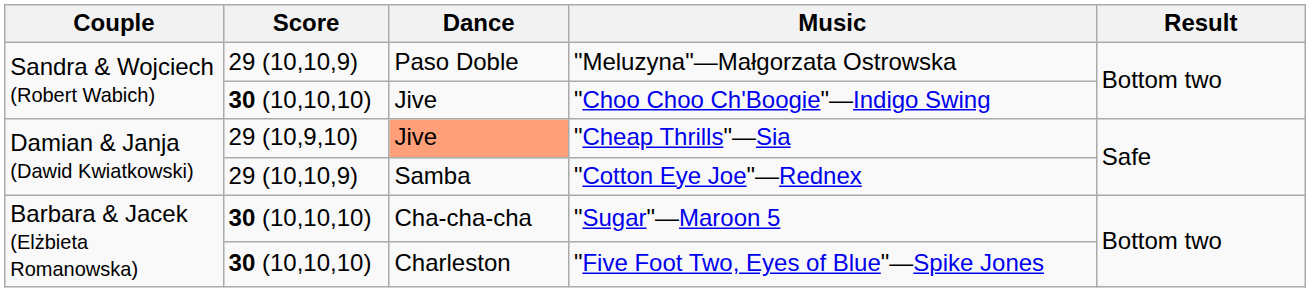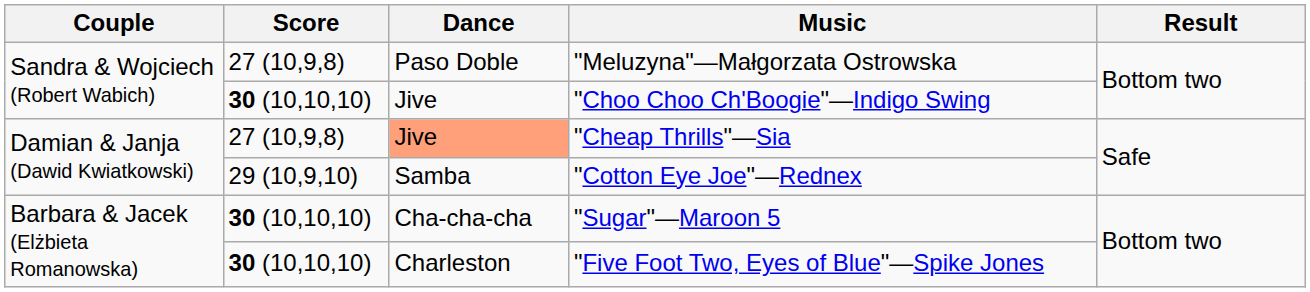 <table class="wikitable">
 <tr>
 <th width="150">Couple</th>
 <th width="110">Score</th>
 <th width="120">Dance</th>
 <th width="400">Music</th>
 <th width="150">Result</th>
 </tr>
 <tr>
 <td rowspan="2">Sandra & Wojciech<br><small>(Robert Wabich)</small></td>
-<td>29 (10,10,9)</td>
+<td>27 (10,9,8)</td>
 <td>Paso Doble</td>
 <td>"Meluzyna"—Małgorzata Ostrowska</td>
 <td rowspan="2">Bottom two</td>
 </tr>
 <tr>
 <td><strong>30</strong> (10,10,10)</td>
 <td>Jive</td>
 <td>"<a href='#'>Choo Choo Ch'Boogie</a>"—<a href='#'>Indigo Swing</a></td>
 </tr>
 <tr>
 <td rowspan="2">Damian & Janja<br><small>(Dawid Kwiatkowski)</small></td>
-<td>29 (10,9,10)</td>
+<td>27 (10,9,8)</td>
 <td style="background: lightsalmon;">Jive</td>
 <td>"<a href='#'>Cheap Thrills</a>"—<a href='#'>Sia</a></td>
 <td rowspan="2">Safe</td>
 </tr>
 <tr>
-<td>29 (10,10,9)</td>
+<td>29 (10,9,10)</td>
 <td>Samba</td>
 <td>"<a href='#'>Cotton Eye Joe</a>"—<a href='#'>Rednex</a></td>
 </tr>
 <tr>
 <td rowspan="2">Barbara & Jacek<br><small>(Elżbieta Romanowska)</small></td>
 <td><strong>30</strong> (10,10,10)</td>
 <td>Cha-cha-cha</td>
 <td>"<a href='#'>Sugar</a>"—<a href='#'>Maroon 5</a></td>
 <td rowspan="2">Bottom two</td>
 </tr>
 <tr>
 <td><strong>30</strong> (10,10,10)</td>
 <td>Charleston</td>
 <td>"<a href='#'>Five Foot Two, Eyes of Blue</a>"—<a href='#'>Spike Jones</a></td>
 </tr>
 </table>
